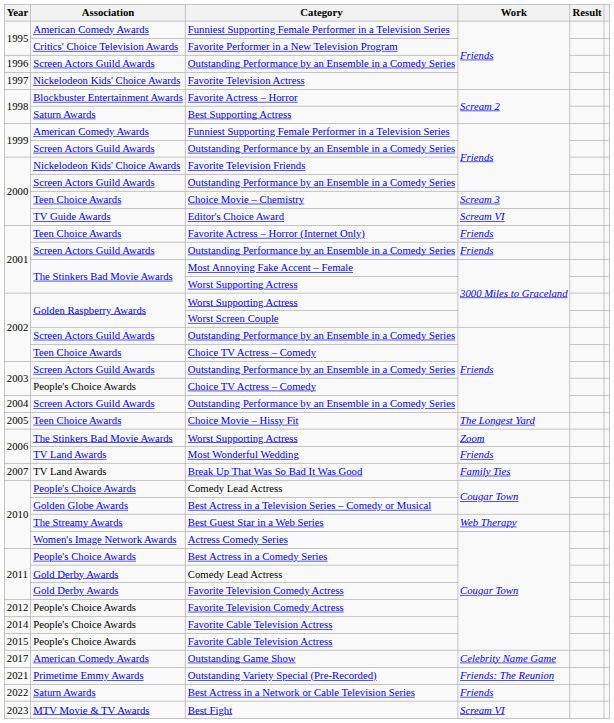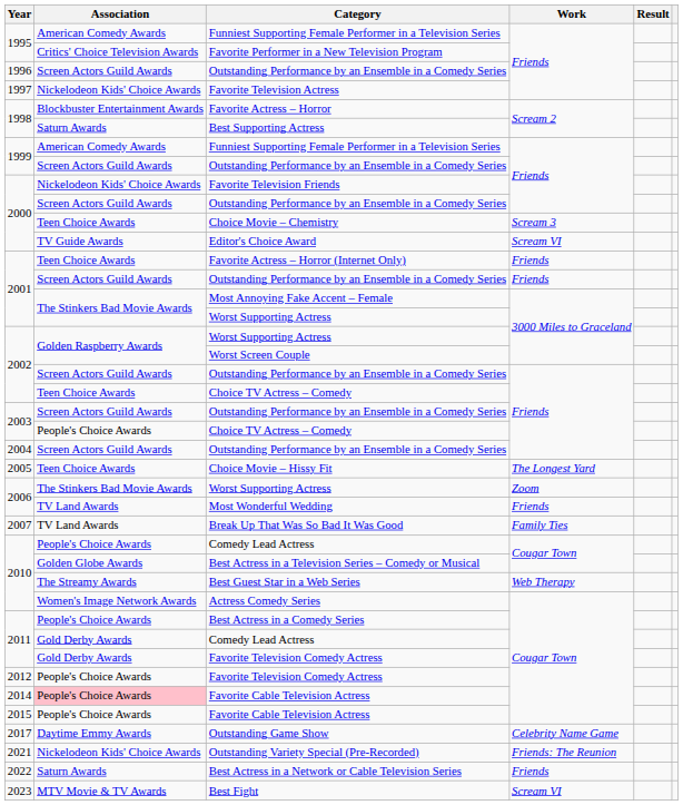 <table class="wikitable sortable">
 <tr>
 <th>Year</th>
 <th>Association</th>
 <th>Category</th>
 <th>Work</th>
 <th>Result</th>
 <th class="unsortable"></th>
 </tr>
 <tr>
 <td rowspan="2">1995</td>
 <td><a href='#'>American Comedy Awards</a></td>
 <td><a href='#'>Funniest Supporting Female Performer in a Television Series</a></td>
 <td rowspan="4"><em><a href='#'>Friends</a></em></td>
 <td></td>
 <td></td>
 </tr>
 <tr>
 <td><a href='#'>Critics' Choice Television Awards</a></td>
 <td><a href='#'>Favorite Performer in a New Television Program</a></td>
 <td></td>
 <td></td>
 </tr>
 <tr>
 <td>1996</td>
 <td><a href='#'>Screen Actors Guild Awards</a></td>
 <td><a href='#'>Outstanding Performance by an Ensemble in a Comedy Series</a></td>
 <td></td>
 <td></td>
 </tr>
 <tr>
 <td>1997</td>
 <td><a href='#'>Nickelodeon Kids' Choice Awards</a></td>
 <td><a href='#'>Favorite Television Actress</a></td>
 <td></td>
 <td></td>
 </tr>
 <tr>
 <td rowspan="2">1998</td>
 <td><a href='#'>Blockbuster Entertainment Awards</a></td>
 <td><a href='#'>Favorite Actress – Horror</a></td>
 <td rowspan="2"><em><a href='#'>Scream 2</a></em></td>
 <td></td>
 <td></td>
 </tr>
 <tr>
 <td><a href='#'>Saturn Awards</a></td>
 <td><a href='#'>Best Supporting Actress</a></td>
 <td></td>
 <td></td>
 </tr>
 <tr>
 <td rowspan="2">1999</td>
 <td><a href='#'>American Comedy Awards</a></td>
 <td><a href='#'>Funniest Supporting Female Performer in a Television Series</a></td>
 <td rowspan="4"><em><a href='#'>Friends</a></em></td>
 <td></td>
 <td></td>
 </tr>
 <tr>
 <td><a href='#'>Screen Actors Guild Awards</a></td>
 <td><a href='#'>Outstanding Performance by an Ensemble in a Comedy Series</a></td>
 <td></td>
 <td></td>
 </tr>
 <tr>
 <td rowspan="4">2000</td>
 <td><a href='#'>Nickelodeon Kids' Choice Awards</a></td>
 <td><a href='#'>Favorite Television Friends</a> </td>
 <td></td>
 <td></td>
 </tr>
 <tr>
 <td><a href='#'>Screen Actors Guild Awards</a></td>
 <td><a href='#'>Outstanding Performance by an Ensemble in a Comedy Series</a></td>
 <td></td>
 <td></td>
 </tr>
 <tr>
 <td><a href='#'>Teen Choice Awards</a></td>
 <td><a href='#'>Choice Movie – Chemistry</a> </td>
 <td><em><a href='#'>Scream 3</a></em></td>
 <td></td>
 <td></td>
 </tr>
 <tr>
 <td><a href='#'>TV Guide Awards</a></td>
 <td><a href='#'>Editor's Choice Award</a></td>
 <td><em><a href='#'>Scream VI</a></em></td>
 <td></td>
 <td></td>
 </tr>
 <tr>
 <td rowspan="4">2001</td>
 <td><a href='#'>Teen Choice Awards</a></td>
 <td><a href='#'>Favorite Actress – Horror (Internet Only)</a></td>
 <td><em><a href='#'>Friends</a></em></td>
 <td></td>
 <td></td>
 </tr>
 <tr>
 <td><a href='#'>Screen Actors Guild Awards</a></td>
 <td><a href='#'>Outstanding Performance by an Ensemble in a Comedy Series</a></td>
 <td><em><a href='#'>Friends</a></em></td>
 <td></td>
 <td></td>
 </tr>
 <tr>
 <td rowspan="2"><a href='#'>The Stinkers Bad Movie Awards</a></td>
 <td><a href='#'>Most Annoying Fake Accent – Female</a></td>
 <td rowspan="4"><em><a href='#'>3000 Miles to Graceland</a></em></td>
 <td></td>
 <td></td>
 </tr>
 <tr>
 <td><a href='#'>Worst Supporting Actress</a></td>
 <td></td>
 <td></td>
 </tr>
 <tr>
 <td rowspan="4">2002</td>
 <td rowspan="2"><a href='#'>Golden Raspberry Awards</a></td>
 <td><a href='#'>Worst Supporting Actress</a></td>
 <td></td>
 <td></td>
 </tr>
 <tr>
 <td><a href='#'>Worst Screen Couple</a> </td>
 <td></td>
 <td></td>
 </tr>
 <tr>
 <td><a href='#'>Screen Actors Guild Awards</a></td>
 <td><a href='#'>Outstanding Performance by an Ensemble in a Comedy Series</a></td>
 <td rowspan="5"><em><a href='#'>Friends</a></em></td>
 <td></td>
 <td></td>
 </tr>
 <tr>
 <td><a href='#'>Teen Choice Awards</a></td>
 <td><a href='#'>Choice TV Actress – Comedy</a></td>
 <td></td>
 <td></td>
 </tr>
 <tr>
 <td rowspan="2">2003</td>
 <td><a href='#'>Screen Actors Guild Awards</a></td>
 <td><a href='#'>Outstanding Performance by an Ensemble in a Comedy Series</a></td>
 <td></td>
 <td></td>
 </tr>
 <tr>
 <td>People's Choice Awards</td>
 <td><a href='#'>Choice TV Actress – Comedy</a></td>
 <td></td>
 <td></td>
 </tr>
 <tr>
 <td>2004</td>
 <td><a href='#'>Screen Actors Guild Awards</a></td>
 <td><a href='#'>Outstanding Performance by an Ensemble in a Comedy Series</a></td>
 <td></td>
 <td></td>
 </tr>
 <tr>
 <td>2005</td>
 <td><a href='#'>Teen Choice Awards</a></td>
 <td><a href='#'>Choice Movie – Hissy Fit</a></td>
 <td><em><a href='#'>The Longest Yard</a></em></td>
 <td></td>
 <td></td>
 </tr>
 <tr>
 <td rowspan="2">2006</td>
 <td><a href='#'>The Stinkers Bad Movie Awards</a></td>
 <td><a href='#'>Worst Supporting Actress</a></td>
 <td><em><a href='#'>Zoom</a></em></td>
 <td></td>
 <td></td>
 </tr>
 <tr>
 <td><a href='#'>TV Land Awards</a></td>
 <td><a href='#'>Most Wonderful Wedding</a> </td>
 <td><em><a href='#'>Friends</a></em></td>
 <td></td>
 <td></td>
 </tr>
 <tr>
 <td>2007</td>
 <td>TV Land Awards</td>
 <td><a href='#'>Break Up That Was So Bad It Was Good</a> </td>
 <td><em><a href='#'>Family Ties</a></em></td>
 <td></td>
 <td></td>
 </tr>
 <tr>
 <td rowspan="4">2010</td>
 <td><a href='#'>People's Choice Awards</a></td>
 <td>Comedy Lead Actress</td>
 <td rowspan="2"><em><a href='#'>Cougar Town</a></em></td>
 <td></td>
 <td></td>
 </tr>
 <tr>
 <td><a href='#'>Golden Globe Awards</a></td>
 <td><a href='#'>Best Actress in a Television Series – Comedy or Musical</a></td>
 <td></td>
 <td></td>
 </tr>
 <tr>
 <td><a href='#'>The Streamy Awards</a></td>
 <td><a href='#'>Best Guest Star in a Web Series</a></td>
 <td><em><a href='#'>Web Therapy</a></em></td>
 <td></td>
 <td></td>
 </tr>
 <tr>
 <td><a href='#'>Women's Image Network Awards</a></td>
 <td><a href='#'>Actress Comedy Series</a></td>
 <td rowspan="7"><em><a href='#'>Cougar Town</a></em></td>
 <td></td>
 <td></td>
 </tr>
 <tr>
 <td rowspan="3">2011</td>
 <td><a href='#'>People's Choice Awards</a></td>
 <td><a href='#'>Best Actress in a Comedy Series</a></td>
 <td></td>
 <td></td>
 </tr>
 <tr>
 <td><a href='#'>Gold Derby Awards</a></td>
 <td>Comedy Lead Actress</td>
 <td></td>
 <td></td>
 </tr>
 <tr>
 <td><a href='#'>Gold Derby Awards</a></td>
 <td><a href='#'>Favorite Television Comedy Actress</a></td>
 <td></td>
 <td></td>
 </tr>
 <tr>
 <td>2012</td>
 <td>People's Choice Awards</td>
 <td><a href='#'>Favorite Television Comedy Actress</a></td>
 <td></td>
 <td></td>
 </tr>
 <tr>
 <td>2014</td>
-<td>People's Choice Awards</td>
+<td style="background: pink;">People's Choice Awards</td>
 <td><a href='#'>Favorite Cable Television Actress</a></td>
 <td></td>
 <td></td>
 </tr>
 <tr>
 <td>2015</td>
 <td>People's Choice Awards</td>
 <td><a href='#'>Favorite Cable Television Actress</a></td>
 <td></td>
 <td></td>
 </tr>
 <tr>
 <td>2017</td>
-<td><a href='#'>American Comedy Awards</a></td>
+<td><a href='#'>Daytime Emmy Awards</a></td>
 <td><a href='#'>Outstanding Game Show</a></td>
 <td><em><a href='#'>Celebrity Name Game</a></em></td>
 <td></td>
 <td></td>
 </tr>
 <tr>
 <td>2021</td>
-<td><a href='#'>Primetime Emmy Awards</a></td>
+<td><a href='#'>Nickelodeon Kids' Choice Awards</a></td>
 <td><a href='#'>Outstanding Variety Special (Pre-Recorded)</a></td>
 <td><em><a href='#'>Friends: The Reunion</a></em></td>
 <td></td>
 <td></td>
 </tr>
 <tr>
 <td>2022</td>
 <td><a href='#'>Saturn Awards</a></td>
 <td><a href='#'>Best Actress in a Network or Cable Television Series</a></td>
 <td><em><a href='#'>Friends</a></em></td>
 <td></td>
 <td></td>
 </tr>
 <tr>
 <td>2023</td>
 <td><a href='#'>MTV Movie & TV Awards</a></td>
 <td><a href='#'>Best Fight</a> </td>
 <td><em><a href='#'>Scream VI</a></em></td>
 <td></td>
 <td></td>
 </tr>
 </table>
